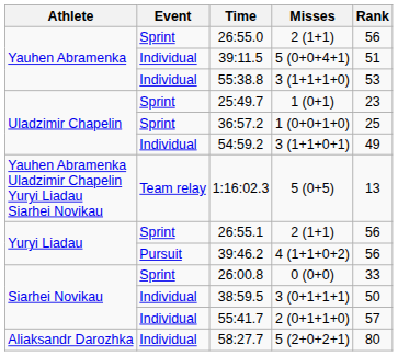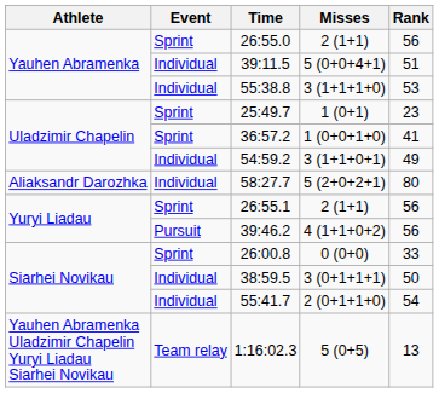 <table class="wikitable" style="font-size:90%">
 <tr>
 <th>Athlete</th>
 <th>Event</th>
 <th>Time</th>
 <th>Misses</th>
 <th>Rank</th>
 </tr>
 <tr align=center>
 <td align=left rowspan=3><a href='#'>Yauhen Abramenka</a></td>
 <td align=left><a href='#'>Sprint</a></td>
 <td>26:55.0</td>
 <td>2 (1+1)</td>
 <td>56</td>
 </tr>
 <tr align=center>
 <td align=left><a href='#'>Individual</a></td>
 <td>39:11.5</td>
 <td>5 (0+0+4+1)</td>
 <td>51</td>
 </tr>
 <tr align=center>
 <td align=left><a href='#'>Individual</a></td>
 <td>55:38.8</td>
 <td>3 (1+1+1+0)</td>
 <td>53</td>
 </tr>
 <tr align=center>
 <td align=left rowspan=3><a href='#'>Uladzimir Chapelin</a></td>
 <td align=left><a href='#'>Sprint</a></td>
 <td>25:49.7</td>
 <td>1 (0+1)</td>
 <td>23</td>
 </tr>
 <tr align=center>
 <td align=left><a href='#'>Sprint</a></td>
 <td>36:57.2</td>
 <td>1 (0+0+1+0)</td>
-<td>25</td>
+<td>41</td>
 </tr>
 <tr align=center>
 <td align=left><a href='#'>Individual</a></td>
 <td>54:59.2</td>
 <td>3 (1+1+0+1)</td>
 <td>49</td>
 </tr>
 <tr align=center>
-<td align=left><a href='#'>Yauhen Abramenka</a><br><a href='#'>Uladzimir Chapelin</a><br><a href='#'>Yuryi Liadau</a><br><a href='#'>Siarhei Novikau</a></td>
-<td align=left><a href='#'>Team relay</a></td>
-<td>1:16:02.3</td>
-<td>5 (0+5)</td>
-<td>13</td>
+<td align=left><a href='#'>Aliaksandr Darozhka</a></td>
+<td align=left><a href='#'>Individual</a></td>
+<td>58:27.7</td>
+<td>5 (2+0+2+1)</td>
+<td>80</td>
 </tr>
 <tr align=center>
 <td align=left rowspan=2><a href='#'>Yuryi Liadau</a></td>
 <td align=left><a href='#'>Sprint</a></td>
 <td>26:55.1</td>
 <td>2 (1+1)</td>
 <td>56</td>
 </tr>
 <tr align=center>
 <td align=left><a href='#'>Pursuit</a></td>
 <td>39:46.2</td>
 <td>4 (1+1+0+2)</td>
 <td>56</td>
 </tr>
 <tr align=center>
 <td align=left rowspan=3><a href='#'>Siarhei Novikau</a></td>
 <td align=left><a href='#'>Sprint</a></td>
 <td>26:00.8</td>
 <td>0 (0+0)</td>
 <td>33</td>
 </tr>
 <tr align=center>
 <td align=left><a href='#'>Individual</a></td>
 <td>38:59.5</td>
 <td>3 (0+1+1+1)</td>
 <td>50</td>
 </tr>
 <tr align=center>
 <td align=left><a href='#'>Individual</a></td>
 <td>55:41.7</td>
 <td>2 (0+1+1+0)</td>
-<td>57</td>
+<td>54</td>
 </tr>
 <tr align=center>
-<td align=left><a href='#'>Aliaksandr Darozhka</a></td>
-<td align=left><a href='#'>Individual</a></td>
-<td>58:27.7</td>
-<td>5 (2+0+2+1)</td>
-<td>80</td>
+<td align=left><a href='#'>Yauhen Abramenka</a><br><a href='#'>Uladzimir Chapelin</a><br><a href='#'>Yuryi Liadau</a><br><a href='#'>Siarhei Novikau</a></td>
+<td align=left><a href='#'>Team relay</a></td>
+<td>1:16:02.3</td>
+<td>5 (0+5)</td>
+<td>13</td>
 </tr>
 </table>
